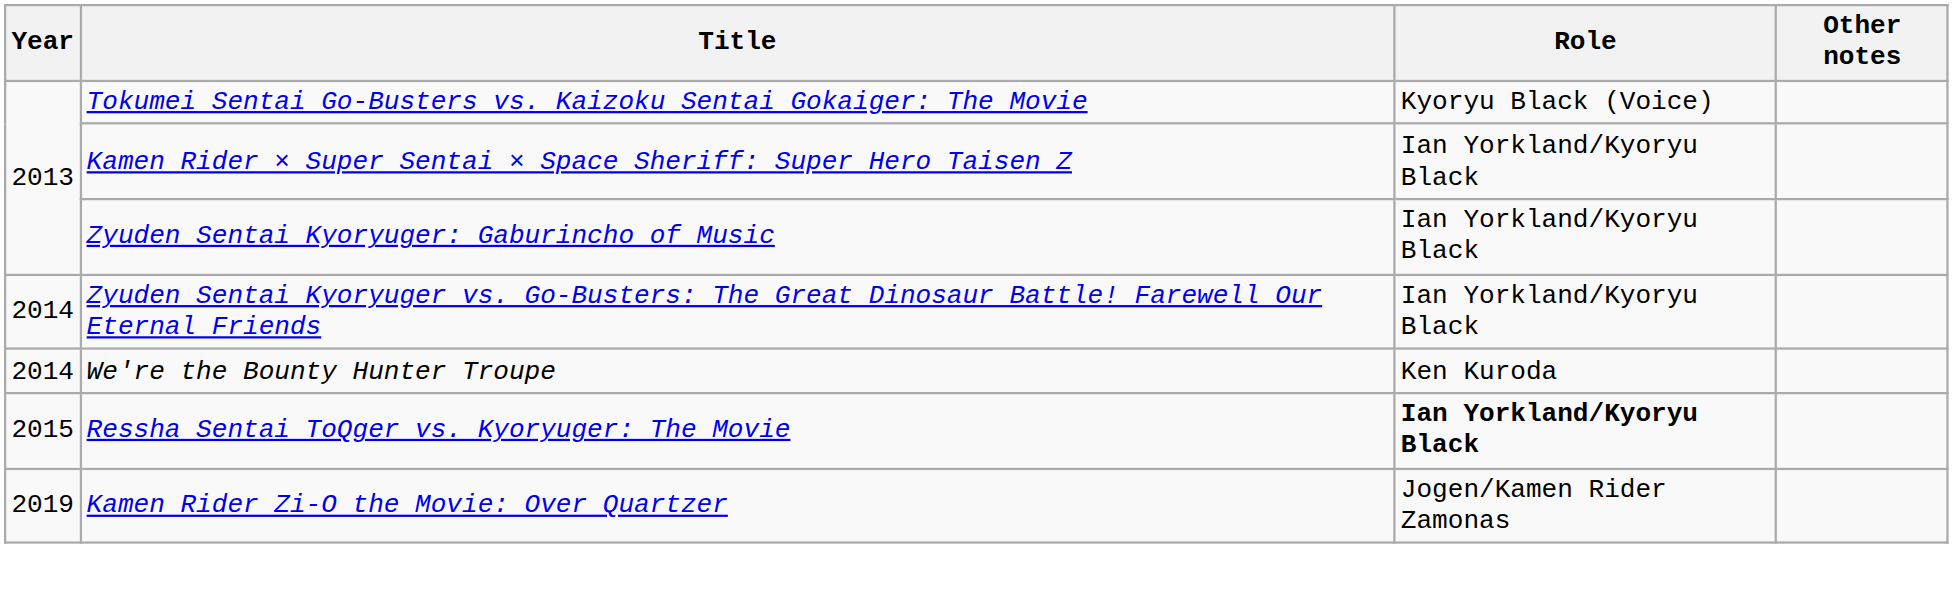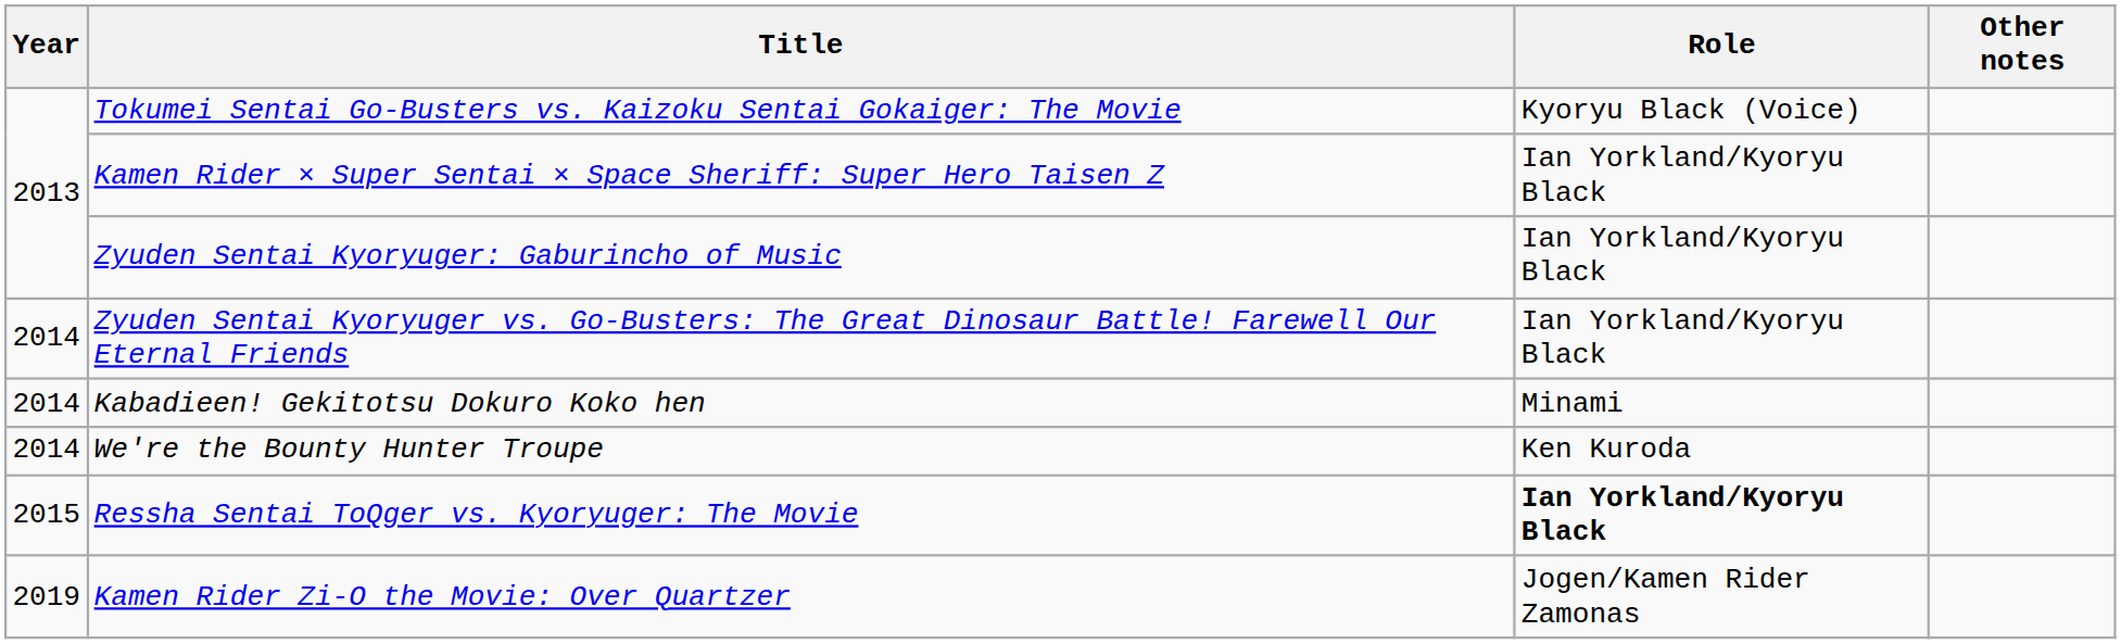 <table class="wikitable" style="font-size: 90%;">
 <tr>
 <th>Year</th>
 <th>Title</th>
 <th>Role</th>
 <th>Other notes</th>
 </tr>
 <tr>
 <td rowspan="3">2013</td>
 <td><em><a href='#'>Tokumei Sentai Go-Busters vs. Kaizoku Sentai Gokaiger: The Movie</a></em></td>
 <td>Kyoryu Black (Voice)</td>
 <td></td>
 </tr>
 <tr>
 <td><em><a href='#'>Kamen Rider × Super Sentai × Space Sheriff: Super Hero Taisen Z</a></em></td>
 <td>Ian Yorkland/Kyoryu Black</td>
 <td></td>
 </tr>
 <tr>
 <td><em><a href='#'>Zyuden Sentai Kyoryuger: Gaburincho of Music</a></em></td>
 <td>Ian Yorkland/Kyoryu Black</td>
 <td></td>
 </tr>
 <tr>
 <td>2014</td>
 <td><em><a href='#'>Zyuden Sentai Kyoryuger vs. Go-Busters: The Great Dinosaur Battle! Farewell Our Eternal Friends</a></em></td>
 <td>Ian Yorkland/Kyoryu Black</td>
 <td></td>
 </tr>
 <tr>
 <td>2014</td>
+<td><em>Kabadieen! Gekitotsu Dokuro Koko hen</em></td>
+<td>Minami</td>
+<td></td>
+</tr>
+<tr>
+<td>2014</td>
 <td><em>We're the Bounty Hunter Troupe</em></td>
 <td>Ken Kuroda</td>
 <td></td>
 </tr>
 <tr>
 <td>2015</td>
 <td><em><a href='#'>Ressha Sentai ToQger vs. Kyoryuger: The Movie</a></em></td>
 <td><strong>Ian Yorkland/Kyoryu Black</strong></td>
 <td></td>
 </tr>
 <tr>
 <td>2019</td>
 <td><em><a href='#'>Kamen Rider Zi-O the Movie: Over Quartzer</a></em></td>
 <td>Jogen/Kamen Rider Zamonas</td>
 <td></td>
 </tr>
 </table>
